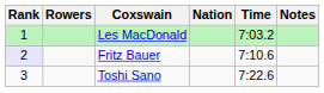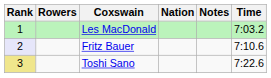 <table class="wikitable sortable" style="text-align:center">
 <tr>
 <th>Rank</th>
 <th>Rowers</th>
 <th>Coxswain</th>
 <th>Nation</th>
+<th>Notes</th>
 <th>Time</th>
-<th>Notes</th>
 </tr>
 <tr bgcolor=bbf3bb>
 <td>1</td>
 <td align=left></td>
 <td align=left><a href='#'>Les MacDonald</a></td>
 <td align=left></td>
+<td></td>
 <td>7:03.2</td>
-<td></td>
 </tr>
 <tr>
 <td style="background: lavender;">2</td>
 <td align=left></td>
 <td align=left><a href='#'>Fritz Bauer</a></td>
 <td align=left></td>
+<td></td>
 <td>7:10.6</td>
-<td></td>
 </tr>
 <tr>
-<td>3</td>
+<td style="background: khaki;">3</td>
 <td align=left></td>
 <td align=left><a href='#'>Toshi Sano</a></td>
 <td align=left></td>
+<td></td>
 <td>7:22.6</td>
-<td></td>
 </tr>
 </table>
